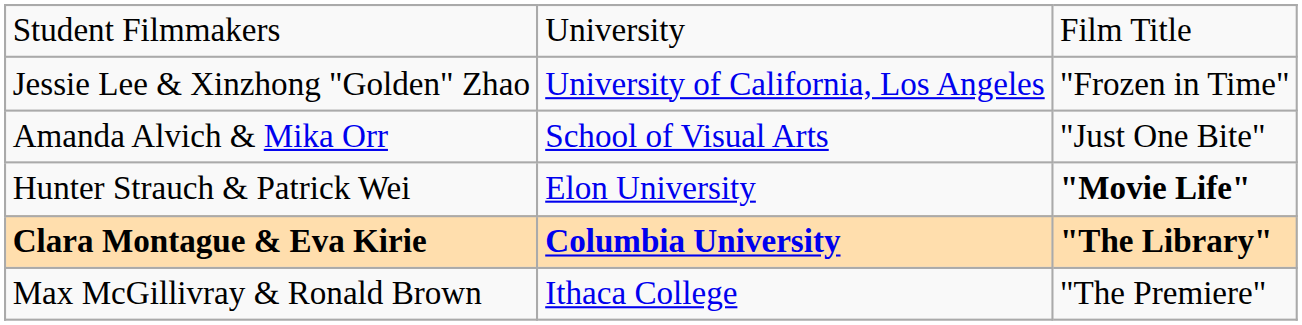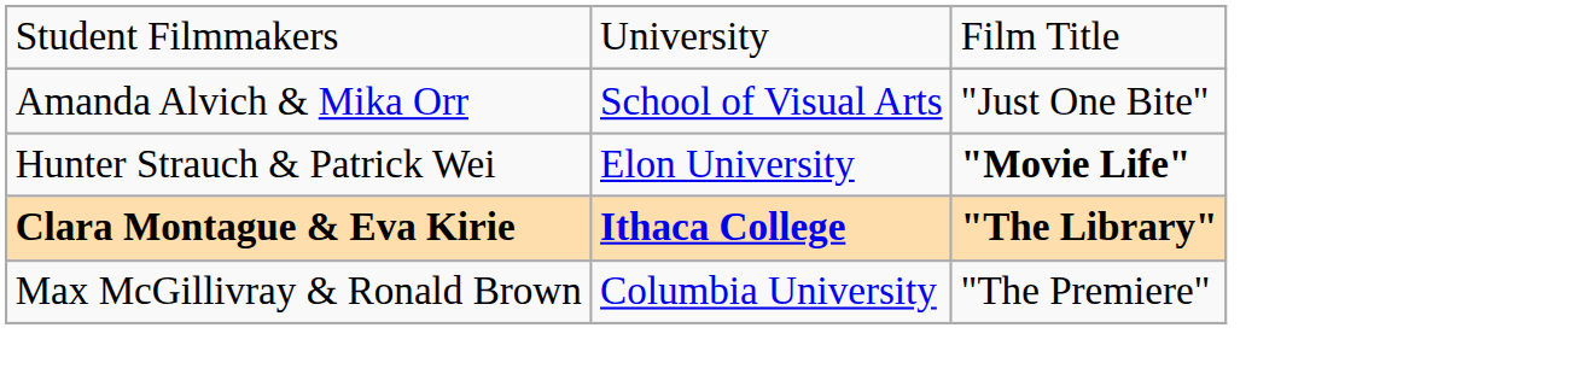 <table class="wikitable">
 <tr>
 <td>Student Filmmakers</td>
 <td>University</td>
 <td>Film Title</td>
-</tr>
-<tr>
-<td>Jessie Lee & Xinzhong "Golden" Zhao</td>
-<td><a href='#'>University of California, Los Angeles</a></td>
-<td>"Frozen in Time"</td>
 </tr>
 <tr>
 <td>Amanda Alvich & <a href='#'>Mika Orr</a></td>
 <td><a href='#'>School of Visual Arts</a></td>
 <td>"Just One Bite"</td>
 </tr>
 <tr>
 <td>Hunter Strauch & Patrick Wei</td>
 <td><a href='#'>Elon University</a></td>
 <td><strong>"Movie Life"</strong></td>
 </tr>
 <tr style="font-weight:bold; background:navajowhite;">
 <td>Clara Montague & Eva Kirie</td>
-<td><a href='#'>Columbia University</a></td>
+<td><a href='#'>Ithaca College</a></td>
 <td>"The Library"</td>
 </tr>
 <tr>
 <td>Max McGillivray & Ronald Brown</td>
-<td><a href='#'>Ithaca College</a></td>
+<td><a href='#'>Columbia University</a></td>
 <td>"The Premiere"</td>
 </tr>
 </table>
